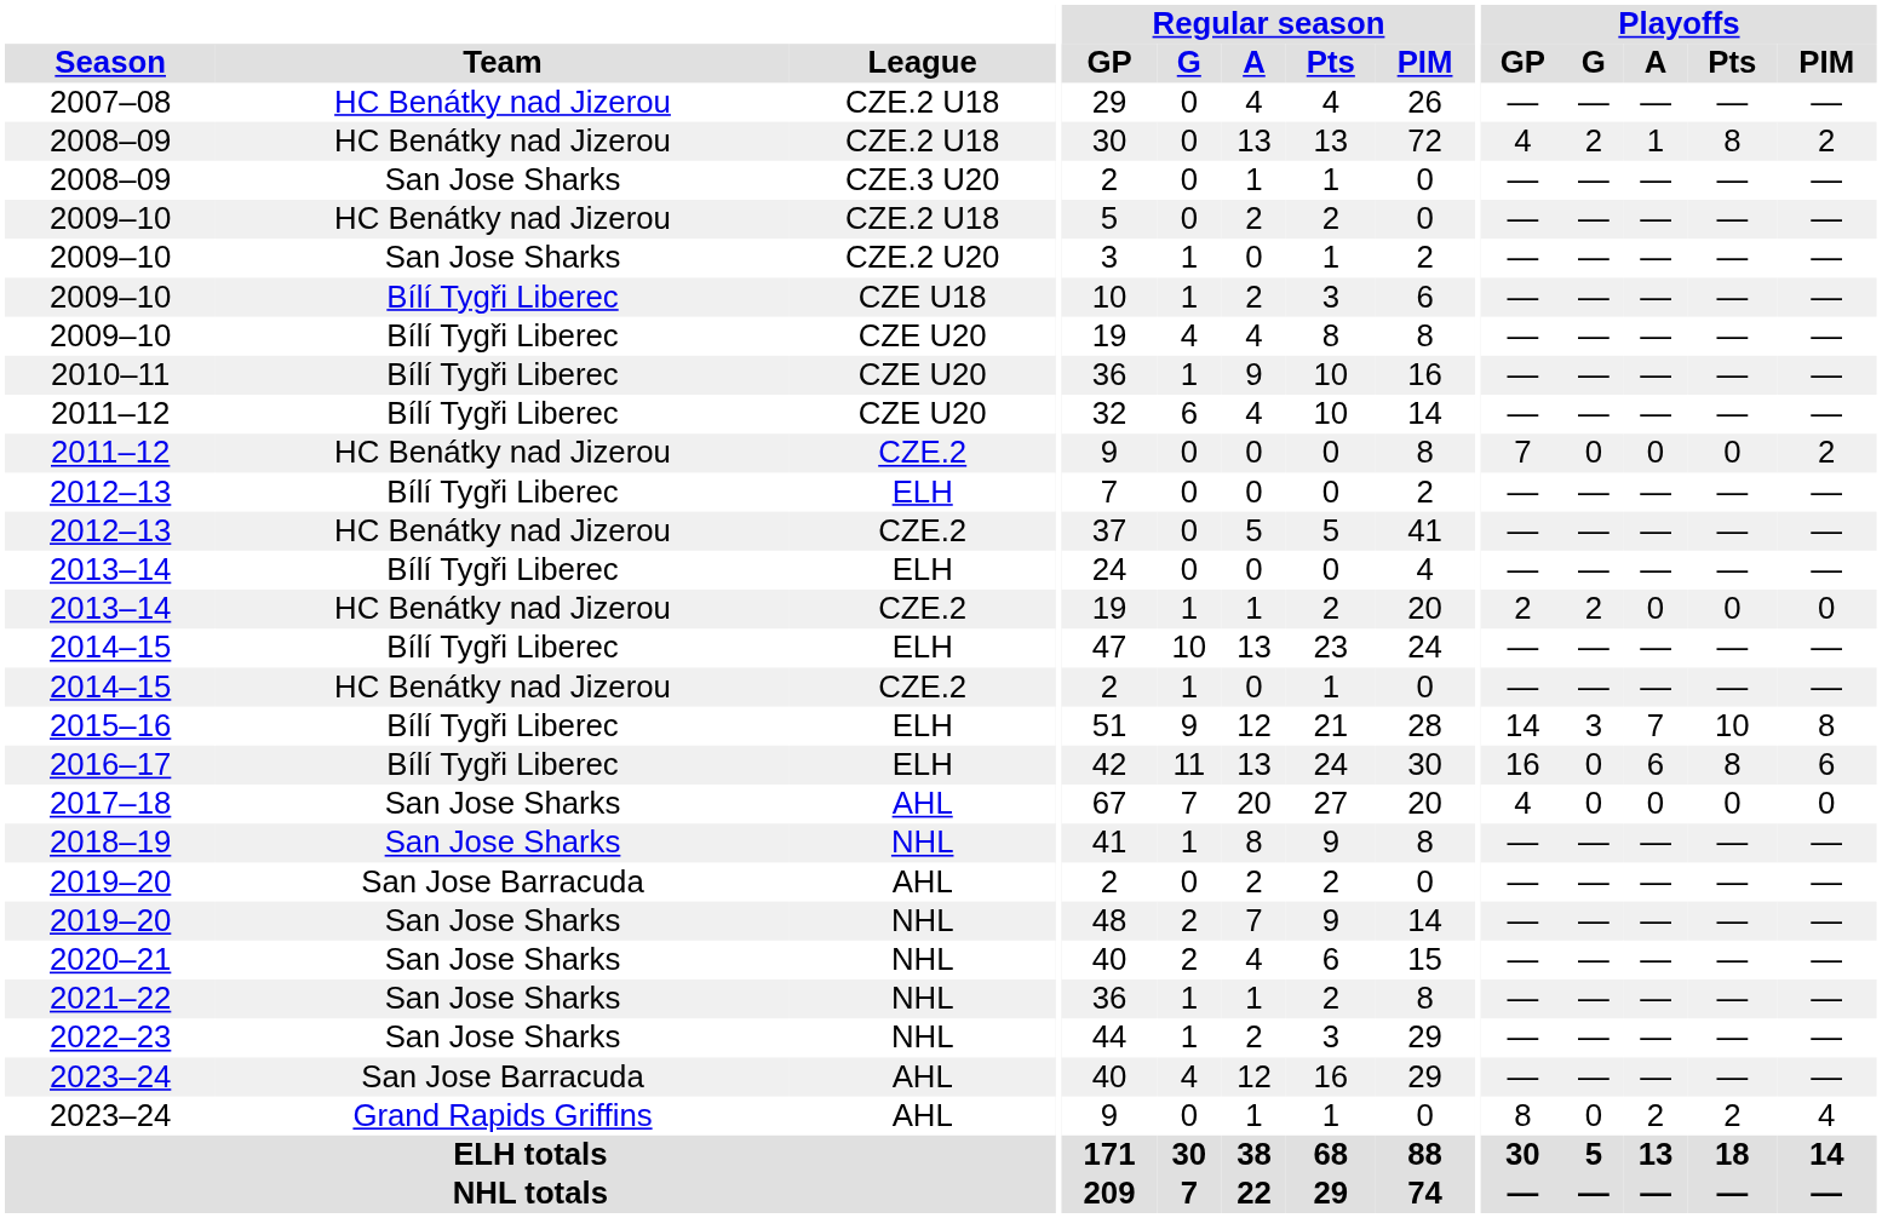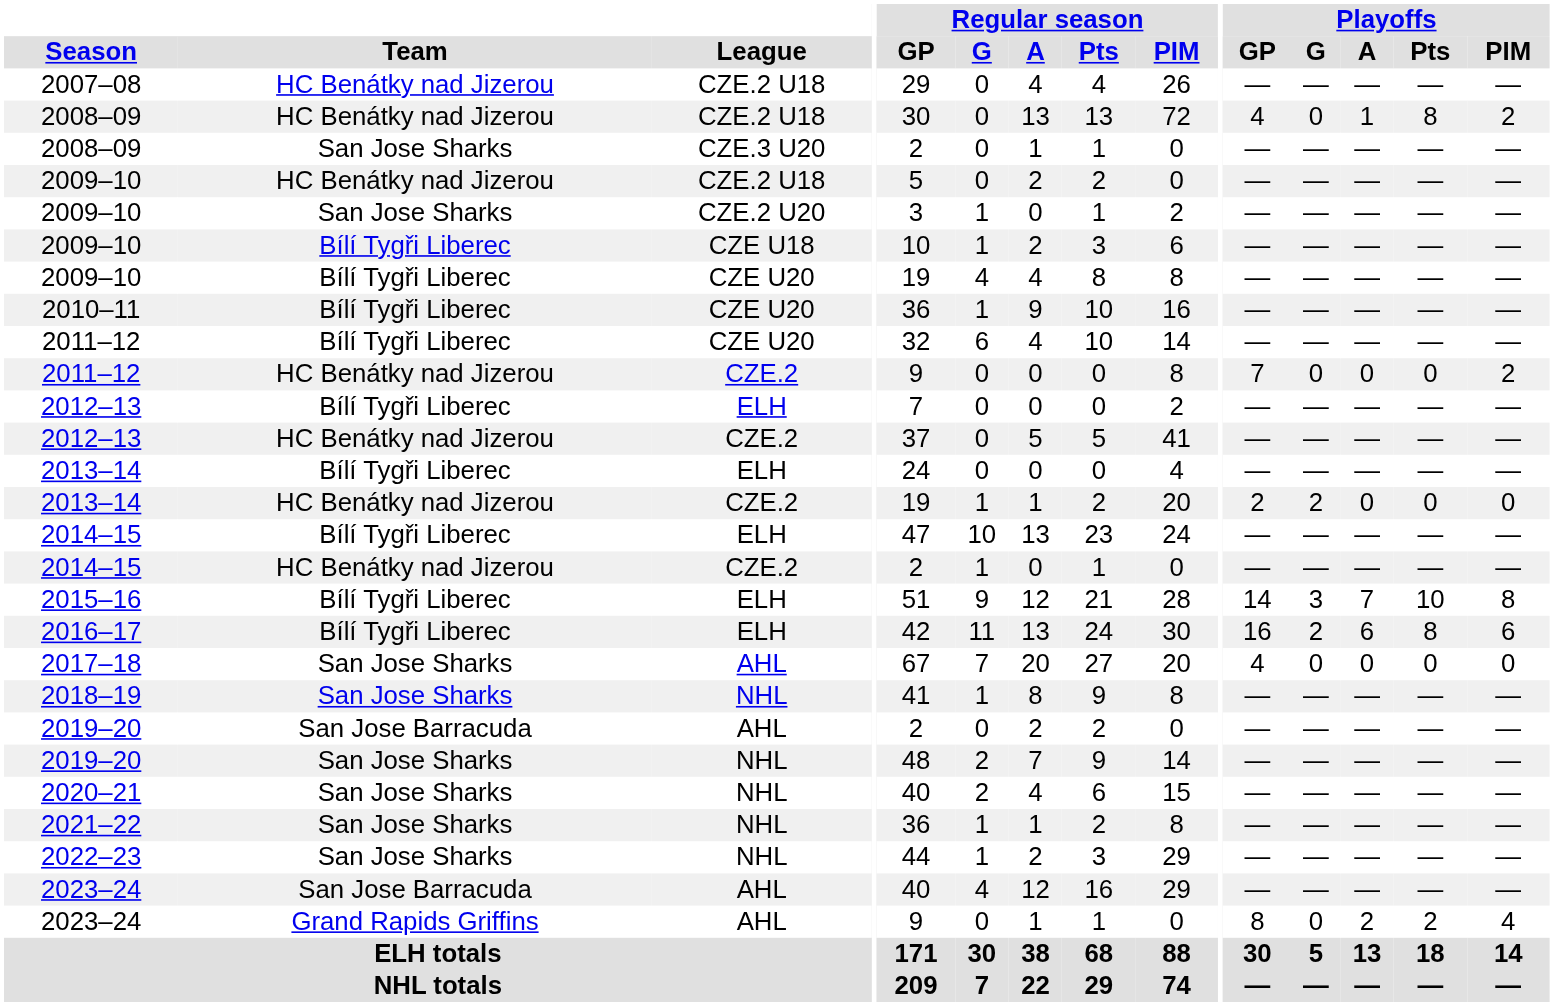 <table border="0" cellpadding="1" cellspacing="0" style="text-align:center; width:60em">
 <tr bgcolor="#e0e0e0">
 <th colspan="3" bgcolor="#ffffff"></th>
 <th rowspan="99" bgcolor="#ffffff"></th>
 <th colspan="5"><a href='#'>Regular season</a></th>
 <th rowspan="99" bgcolor="#ffffff"></th>
 <th colspan="5"><a href='#'>Playoffs</a></th>
 </tr>
 <tr bgcolor="#e0e0e0">
 <th><a href='#'>Season</a></th>
 <th>Team</th>
 <th>League</th>
 <th>GP</th>
 <th><a href='#'>G</a></th>
 <th><a href='#'>A</a></th>
 <th><a href='#'>Pts</a></th>
 <th><a href='#'>PIM</a></th>
 <th>GP</th>
 <th>G</th>
 <th>A</th>
 <th>Pts</th>
 <th>PIM</th>
 </tr>
 <tr>
 <td>2007–08</td>
 <td><a href='#'>HC Benátky nad Jizerou</a></td>
 <td>CZE.2 U18</td>
 <td>29</td>
 <td>0</td>
 <td>4</td>
 <td>4</td>
 <td>26</td>
 <td>—</td>
 <td>—</td>
 <td>—</td>
 <td>—</td>
 <td>—</td>
 </tr>
 <tr bgcolor="#f0f0f0">
 <td>2008–09</td>
 <td>HC Benátky nad Jizerou</td>
 <td>CZE.2 U18</td>
 <td>30</td>
 <td>0</td>
 <td>13</td>
 <td>13</td>
 <td>72</td>
 <td>4</td>
-<td>2</td>
+<td>0</td>
 <td>1</td>
 <td>8</td>
 <td>2</td>
 </tr>
 <tr>
 <td>2008–09</td>
 <td>San Jose Sharks</td>
 <td>CZE.3 U20</td>
 <td>2</td>
 <td>0</td>
 <td>1</td>
 <td>1</td>
 <td>0</td>
 <td>—</td>
 <td>—</td>
 <td>—</td>
 <td>—</td>
 <td>—</td>
 </tr>
 <tr bgcolor="#f0f0f0">
 <td>2009–10</td>
 <td>HC Benátky nad Jizerou</td>
 <td>CZE.2 U18</td>
 <td>5</td>
 <td>0</td>
 <td>2</td>
 <td>2</td>
 <td>0</td>
 <td>—</td>
 <td>—</td>
 <td>—</td>
 <td>—</td>
 <td>—</td>
 </tr>
 <tr>
 <td>2009–10</td>
 <td>San Jose Sharks</td>
 <td>CZE.2 U20</td>
 <td>3</td>
 <td>1</td>
 <td>0</td>
 <td>1</td>
 <td>2</td>
 <td>—</td>
 <td>—</td>
 <td>—</td>
 <td>—</td>
 <td>—</td>
 </tr>
 <tr bgcolor="#f0f0f0">
 <td>2009–10</td>
 <td><a href='#'>Bílí Tygři Liberec</a></td>
 <td>CZE U18</td>
 <td>10</td>
 <td>1</td>
 <td>2</td>
 <td>3</td>
 <td>6</td>
 <td>—</td>
 <td>—</td>
 <td>—</td>
 <td>—</td>
 <td>—</td>
 </tr>
 <tr>
 <td>2009–10</td>
 <td>Bílí Tygři Liberec</td>
 <td>CZE U20</td>
 <td>19</td>
 <td>4</td>
 <td>4</td>
 <td>8</td>
 <td>8</td>
 <td>—</td>
 <td>—</td>
 <td>—</td>
 <td>—</td>
 <td>—</td>
 </tr>
 <tr bgcolor="#f0f0f0">
 <td>2010–11</td>
 <td>Bílí Tygři Liberec</td>
 <td>CZE U20</td>
 <td>36</td>
 <td>1</td>
 <td>9</td>
 <td>10</td>
 <td>16</td>
 <td>—</td>
 <td>—</td>
 <td>—</td>
 <td>—</td>
 <td>—</td>
 </tr>
 <tr>
 <td>2011–12</td>
 <td>Bílí Tygři Liberec</td>
 <td>CZE U20</td>
 <td>32</td>
 <td>6</td>
 <td>4</td>
 <td>10</td>
 <td>14</td>
 <td>—</td>
 <td>—</td>
 <td>—</td>
 <td>—</td>
 <td>—</td>
 </tr>
 <tr bgcolor="#f0f0f0">
 <td><a href='#'>2011–12</a></td>
 <td>HC Benátky nad Jizerou</td>
 <td><a href='#'>CZE.2</a></td>
 <td>9</td>
 <td>0</td>
 <td>0</td>
 <td>0</td>
 <td>8</td>
 <td>7</td>
 <td>0</td>
 <td>0</td>
 <td>0</td>
 <td>2</td>
 </tr>
 <tr>
 <td><a href='#'>2012–13</a></td>
 <td>Bílí Tygři Liberec</td>
 <td><a href='#'>ELH</a></td>
 <td>7</td>
 <td>0</td>
 <td>0</td>
 <td>0</td>
 <td>2</td>
 <td>—</td>
 <td>—</td>
 <td>—</td>
 <td>—</td>
 <td>—</td>
 </tr>
 <tr bgcolor="#f0f0f0">
 <td><a href='#'>2012–13</a></td>
 <td>HC Benátky nad Jizerou</td>
 <td>CZE.2</td>
 <td>37</td>
 <td>0</td>
 <td>5</td>
 <td>5</td>
 <td>41</td>
 <td>—</td>
 <td>—</td>
 <td>—</td>
 <td>—</td>
 <td>—</td>
 </tr>
 <tr>
 <td><a href='#'>2013–14</a></td>
 <td>Bílí Tygři Liberec</td>
 <td>ELH</td>
 <td>24</td>
 <td>0</td>
 <td>0</td>
 <td>0</td>
 <td>4</td>
 <td>—</td>
 <td>—</td>
 <td>—</td>
 <td>—</td>
 <td>—</td>
 </tr>
 <tr bgcolor="#f0f0f0">
 <td><a href='#'>2013–14</a></td>
 <td>HC Benátky nad Jizerou</td>
 <td>CZE.2</td>
 <td>19</td>
 <td>1</td>
 <td>1</td>
 <td>2</td>
 <td>20</td>
 <td>2</td>
 <td>2</td>
 <td>0</td>
 <td>0</td>
 <td>0</td>
 </tr>
 <tr>
 <td><a href='#'>2014–15</a></td>
 <td>Bílí Tygři Liberec</td>
 <td>ELH</td>
 <td>47</td>
 <td>10</td>
 <td>13</td>
 <td>23</td>
 <td>24</td>
 <td>—</td>
 <td>—</td>
 <td>—</td>
 <td>—</td>
 <td>—</td>
 </tr>
 <tr bgcolor="#f0f0f0">
 <td><a href='#'>2014–15</a></td>
 <td>HC Benátky nad Jizerou</td>
 <td>CZE.2</td>
 <td>2</td>
 <td>1</td>
 <td>0</td>
 <td>1</td>
 <td>0</td>
 <td>—</td>
 <td>—</td>
 <td>—</td>
 <td>—</td>
 <td>—</td>
 </tr>
 <tr>
 <td><a href='#'>2015–16</a></td>
 <td>Bílí Tygři Liberec</td>
 <td>ELH</td>
 <td>51</td>
 <td>9</td>
 <td>12</td>
 <td>21</td>
 <td>28</td>
 <td>14</td>
 <td>3</td>
 <td>7</td>
 <td>10</td>
 <td>8</td>
 </tr>
 <tr bgcolor="#f0f0f0">
 <td><a href='#'>2016–17</a></td>
 <td>Bílí Tygři Liberec</td>
 <td>ELH</td>
 <td>42</td>
 <td>11</td>
 <td>13</td>
 <td>24</td>
 <td>30</td>
 <td>16</td>
-<td>0</td>
+<td>2</td>
 <td>6</td>
 <td>8</td>
 <td>6</td>
 </tr>
 <tr>
 <td><a href='#'>2017–18</a></td>
 <td>San Jose Sharks</td>
 <td><a href='#'>AHL</a></td>
 <td>67</td>
 <td>7</td>
 <td>20</td>
 <td>27</td>
 <td>20</td>
 <td>4</td>
 <td>0</td>
 <td>0</td>
 <td>0</td>
 <td>0</td>
 </tr>
 <tr bgcolor="#f0f0f0">
 <td><a href='#'>2018–19</a></td>
 <td><a href='#'>San Jose Sharks</a></td>
 <td><a href='#'>NHL</a></td>
 <td>41</td>
 <td>1</td>
 <td>8</td>
 <td>9</td>
 <td>8</td>
 <td>—</td>
 <td>—</td>
 <td>—</td>
 <td>—</td>
 <td>—</td>
 </tr>
 <tr>
 <td><a href='#'>2019–20</a></td>
 <td>San Jose Barracuda</td>
 <td>AHL</td>
 <td>2</td>
 <td>0</td>
 <td>2</td>
 <td>2</td>
 <td>0</td>
 <td>—</td>
 <td>—</td>
 <td>—</td>
 <td>—</td>
 <td>—</td>
 </tr>
 <tr bgcolor="#f0f0f0">
 <td><a href='#'>2019–20</a></td>
 <td>San Jose Sharks</td>
 <td>NHL</td>
 <td>48</td>
 <td>2</td>
 <td>7</td>
 <td>9</td>
 <td>14</td>
 <td>—</td>
 <td>—</td>
 <td>—</td>
 <td>—</td>
 <td>—</td>
 </tr>
 <tr>
 <td><a href='#'>2020–21</a></td>
 <td>San Jose Sharks</td>
 <td>NHL</td>
 <td>40</td>
 <td>2</td>
 <td>4</td>
 <td>6</td>
 <td>15</td>
 <td>—</td>
 <td>—</td>
 <td>—</td>
 <td>—</td>
 <td>—</td>
 </tr>
 <tr bgcolor="#f0f0f0">
 <td><a href='#'>2021–22</a></td>
 <td>San Jose Sharks</td>
 <td>NHL</td>
 <td>36</td>
 <td>1</td>
 <td>1</td>
 <td>2</td>
 <td>8</td>
 <td>—</td>
 <td>—</td>
 <td>—</td>
 <td>—</td>
 <td>—</td>
 </tr>
 <tr>
 <td><a href='#'>2022–23</a></td>
 <td>San Jose Sharks</td>
 <td>NHL</td>
 <td>44</td>
 <td>1</td>
 <td>2</td>
 <td>3</td>
 <td>29</td>
 <td>—</td>
 <td>—</td>
 <td>—</td>
 <td>—</td>
 <td>—</td>
 </tr>
 <tr bgcolor="#f0f0f0">
 <td><a href='#'>2023–24</a></td>
 <td>San Jose Barracuda</td>
 <td>AHL</td>
 <td>40</td>
 <td>4</td>
 <td>12</td>
 <td>16</td>
 <td>29</td>
 <td>—</td>
 <td>—</td>
 <td>—</td>
 <td>—</td>
 <td>—</td>
 </tr>
 <tr>
 <td>2023–24</td>
 <td><a href='#'>Grand Rapids Griffins</a></td>
 <td>AHL</td>
 <td>9</td>
 <td>0</td>
 <td>1</td>
 <td>1</td>
 <td>0</td>
 <td>8</td>
 <td>0</td>
 <td>2</td>
 <td>2</td>
 <td>4</td>
 </tr>
 <tr bgcolor="#e0e0e0">
 <th colspan="3">ELH totals</th>
 <th>171</th>
 <th>30</th>
 <th>38</th>
 <th>68</th>
 <th>88</th>
 <th>30</th>
 <th>5</th>
 <th>13</th>
 <th>18</th>
 <th>14</th>
 </tr>
 <tr bgcolor="#e0e0e0">
 <th colspan="3">NHL totals</th>
 <th>209</th>
 <th>7</th>
 <th>22</th>
 <th>29</th>
 <th>74</th>
 <th>—</th>
 <th>—</th>
 <th>—</th>
 <th>—</th>
 <th>—</th>
 </tr>
 </table>
